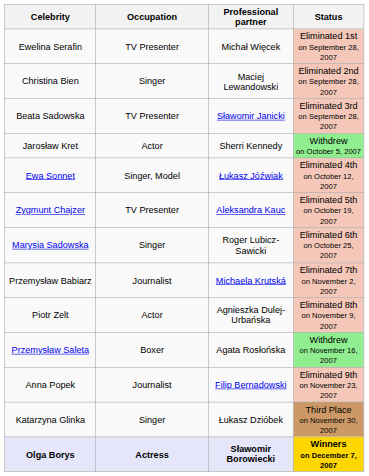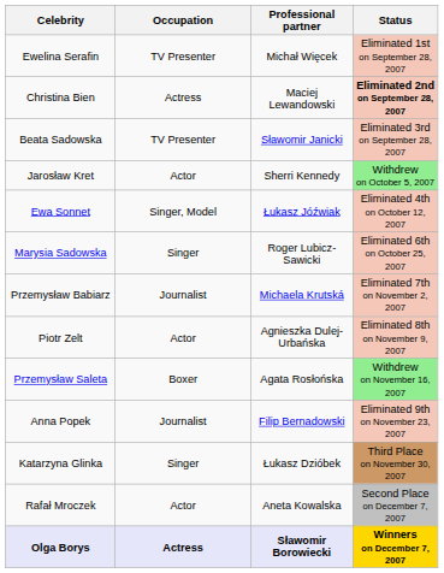 <table class="wikitable" style="margin:auto; text-align:center; font-size:95%;">
 <tr>
 <th style="width:145px;">Celebrity</th>
 <th style="width:180px;">Occupation</th>
 <th style="width:135px;">Professional partner</th>
 <th style="width:110px;">Status</th>
 </tr>
 <tr>
 <td>Ewelina Serafin</td>
 <td>TV Presenter</td>
 <td>Michał Więcek</td>
 <td style="background:#f4c7b8;">Eliminated 1st<br><small>on September 28, 2007</small></td>
 </tr>
 <tr>
 <td>Christina Bien</td>
-<td>Singer</td>
+<td>Actress</td>
 <td>Maciej Lewandowski</td>
-<td style="background:#f4c7b8;">Eliminated 2nd<br><small>on September 28, 2007</small></td>
+<td style="background:#f4c7b8;"><strong>Eliminated 2nd<br><small>on September 28, 2007</small></strong></td>
 </tr>
 <tr>
 <td>Beata Sadowska</td>
 <td>TV Presenter</td>
 <td><a href='#'>Sławomir Janicki</a></td>
 <td style="background:#f4c7b8;">Eliminated 3rd<br><small>on September 28, 2007</small></td>
 </tr>
 <tr>
 <td>Jarosław Kret</td>
 <td>Actor</td>
 <td>Sherri Kennedy</td>
 <td style="background:lightgreen;">Withdrew<br><small>on October 5, 2007</small></td>
 </tr>
 <tr>
 <td><a href='#'>Ewa Sonnet</a></td>
 <td>Singer, Model</td>
 <td><a href='#'>Łukasz Jóźwiak</a></td>
 <td style="background:#f4c7b8;">Eliminated 4th<br><small>on October 12, 2007</small></td>
-</tr>
-<tr>
-<td><a href='#'>Zygmunt Chajzer</a></td>
-<td>TV Presenter</td>
-<td><a href='#'>Aleksandra Kauc</a></td>
-<td style="background:#f4c7b8;">Eliminated 5th<br><small>on October 19, 2007</small></td>
 </tr>
 <tr>
 <td><a href='#'>Marysia Sadowska</a></td>
 <td>Singer</td>
 <td>Roger Lubicz-Sawicki</td>
 <td style="background:#f4c7b8;">Eliminated 6th<br><small>on October 25, 2007</small></td>
 </tr>
 <tr>
 <td>Przemysław Babiarz</td>
 <td>Journalist</td>
 <td><a href='#'>Michaela Krutská</a></td>
 <td style="background:#f4c7b8;">Eliminated 7th<br><small>on November 2, 2007</small></td>
 </tr>
 <tr>
 <td>Piotr Zelt</td>
 <td>Actor</td>
 <td>Agnieszka Dulej-Urbańska</td>
 <td style="background:#f4c7b8;">Eliminated 8th<br><small>on November 9, 2007</small></td>
 </tr>
 <tr>
 <td><a href='#'>Przemysław Saleta</a></td>
 <td>Boxer</td>
 <td>Agata Rosłońska</td>
 <td style="background:lightgreen;">Withdrew<br><small>on November 16, 2007</small></td>
 </tr>
 <tr>
 <td>Anna Popek</td>
 <td>Journalist</td>
 <td><a href='#'>Filip Bernadowski</a></td>
 <td style="background:#f4c7b8;">Eliminated 9th<br><small>on November 23, 2007</small></td>
 </tr>
 <tr>
 <td>Katarzyna Glinka</td>
 <td>Singer</td>
 <td>Łukasz Dzióbek</td>
 <td style="background:#c96;">Third Place<br><small>on November 30, 2007</small></td>
 </tr>
 <tr>
+<td>Rafał Mroczek</td>
+<td>Actor</td>
+<td>Aneta Kowalska</td>
+<td style="background:silver;">Second Place<br><small>on December 7, 2007</small></td>
+</tr>
+<tr>
 <td style="background:lavender;"><strong>Olga Borys</strong></td>
 <td style="background:lavender;"><strong>Actress</strong></td>
 <td style="background:lavender;"><strong>Sławomir Borowiecki</strong></td>
 <td style="background:gold;"><strong>Winners<br><small>on December 7, 2007</small></strong></td>
 </tr>
 </table>
